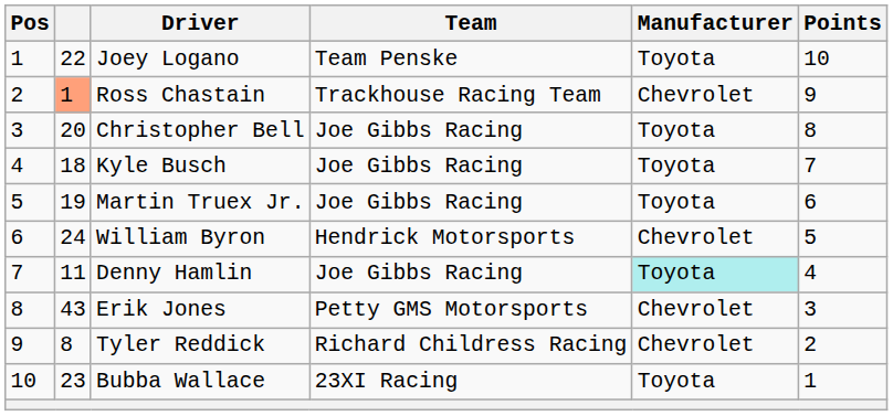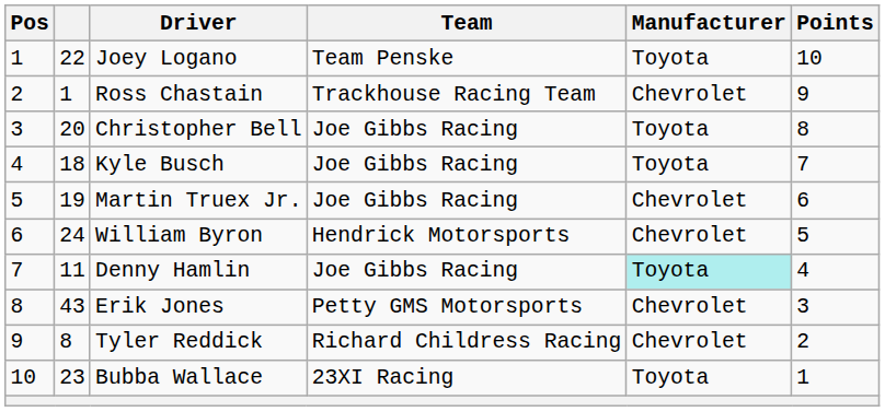 <table class="wikitable" style="font-size:98%">
 <tr>
 <th>Pos</th>
 <th></th>
 <th>Driver</th>
 <th>Team</th>
 <th>Manufacturer</th>
 <th>Points</th>
 </tr>
 <tr>
 <td>1</td>
 <td>22</td>
 <td>Joey Logano</td>
 <td>Team Penske</td>
 <td>Toyota</td>
 <td>10</td>
 </tr>
 <tr>
 <td>2</td>
-<td style="background: lightsalmon;">1</td>
+<td>1</td>
 <td>Ross Chastain</td>
 <td>Trackhouse Racing Team</td>
 <td>Chevrolet</td>
 <td>9</td>
 </tr>
 <tr>
 <td>3</td>
 <td>20</td>
 <td>Christopher Bell</td>
 <td>Joe Gibbs Racing</td>
 <td>Toyota</td>
 <td>8</td>
 </tr>
 <tr>
 <td>4</td>
 <td>18</td>
 <td>Kyle Busch</td>
 <td>Joe Gibbs Racing</td>
 <td>Toyota</td>
 <td>7</td>
 </tr>
 <tr>
 <td>5</td>
 <td>19</td>
 <td>Martin Truex Jr.</td>
 <td>Joe Gibbs Racing</td>
-<td>Toyota</td>
+<td>Chevrolet</td>
 <td>6</td>
 </tr>
 <tr>
 <td>6</td>
 <td>24</td>
 <td>William Byron</td>
 <td>Hendrick Motorsports</td>
 <td>Chevrolet</td>
 <td>5</td>
 </tr>
 <tr>
 <td>7</td>
 <td>11</td>
 <td>Denny Hamlin</td>
 <td>Joe Gibbs Racing</td>
 <td style="background: paleturquoise;">Toyota</td>
 <td>4</td>
 </tr>
 <tr>
 <td>8</td>
 <td>43</td>
 <td>Erik Jones</td>
 <td>Petty GMS Motorsports</td>
 <td>Chevrolet</td>
 <td>3</td>
 </tr>
 <tr>
 <td>9</td>
 <td>8</td>
 <td>Tyler Reddick</td>
 <td>Richard Childress Racing</td>
 <td>Chevrolet</td>
 <td>2</td>
 </tr>
 <tr>
 <td>10</td>
 <td>23</td>
 <td>Bubba Wallace</td>
 <td>23XI Racing</td>
 <td>Toyota</td>
 <td>1</td>
 </tr>
 <tr>
 <th colspan="6"></th>
 </tr>
 </table>
